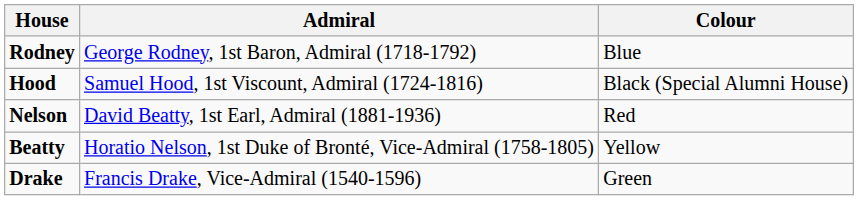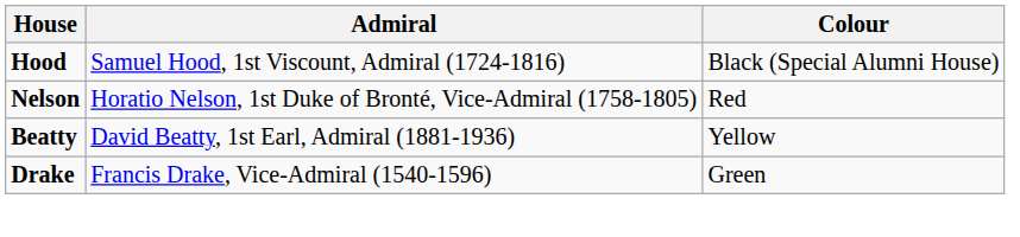 <table class="wikitable">
 <tr>
 <th>House</th>
 <th>Admiral</th>
 <th>Colour</th>
-</tr>
-<tr>
-<td><strong>Rodney</strong></td>
-<td><a href='#'>George Rodney</a>, 1st Baron, Admiral (1718-1792)</td>
-<td>Blue</td>
 </tr>
 <tr>
 <td><strong>Hood</strong></td>
 <td><a href='#'>Samuel Hood</a>, 1st Viscount, Admiral (1724-1816)</td>
 <td>Black (Special Alumni House)</td>
 </tr>
 <tr>
 <td><strong>Nelson</strong></td>
-<td><a href='#'>David Beatty</a>, 1st Earl, Admiral (1881-1936)</td>
+<td><a href='#'>Horatio Nelson</a>, 1st Duke of Bronté, Vice-Admiral (1758-1805)</td>
 <td>Red</td>
 </tr>
 <tr>
 <td><strong>Beatty</strong></td>
-<td><a href='#'>Horatio Nelson</a>, 1st Duke of Bronté, Vice-Admiral (1758-1805)</td>
+<td><a href='#'>David Beatty</a>, 1st Earl, Admiral (1881-1936)</td>
 <td>Yellow</td>
 </tr>
 <tr>
 <td><strong>Drake</strong></td>
 <td><a href='#'>Francis Drake</a>, Vice-Admiral (1540-1596)</td>
 <td>Green</td>
 </tr>
 </table>
